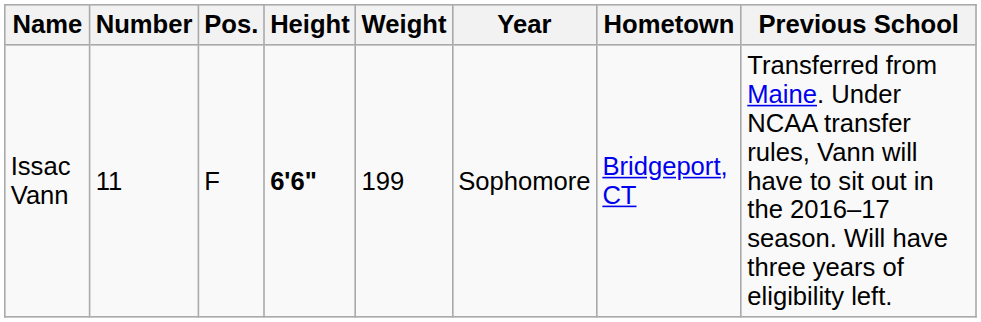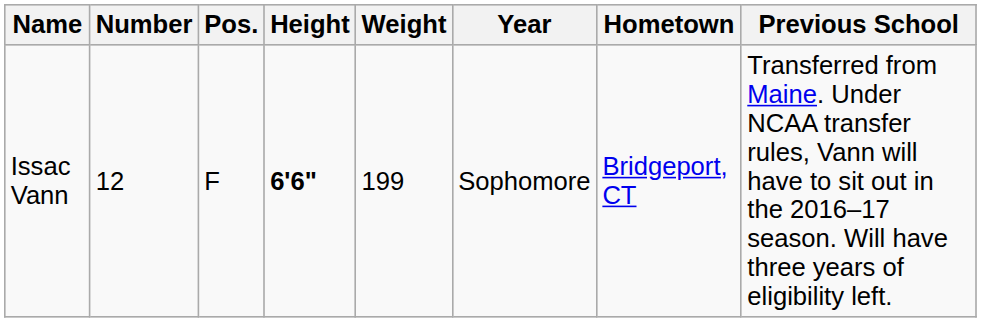 <table class="wikitable sortable" border="1">
 <tr>
 <th>Name</th>
 <th>Number</th>
 <th>Pos.</th>
 <th>Height</th>
 <th>Weight</th>
 <th>Year</th>
 <th>Hometown</th>
 <th class="unsortable">Previous School</th>
 </tr>
 <tr>
 <td>Issac Vann</td>
-<td>11</td>
+<td>12</td>
 <td>F</td>
 <td><strong>6'6"</strong></td>
 <td>199</td>
 <td>Sophomore</td>
 <td><a href='#'>Bridgeport, CT</a></td>
 <td>Transferred from <a href='#'>Maine</a>. Under NCAA transfer rules, Vann will have to sit out in the 2016–17 season. Will have three years of eligibility left.</td>
 </tr>
 </table>
